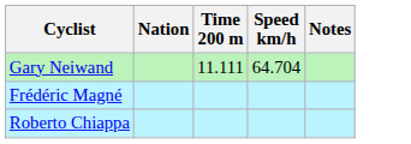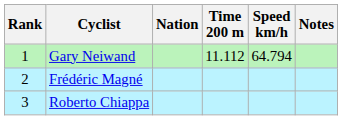 <table class="wikitable sortable" style="text-align:center">
 <tr>
+<th>Rank</th>
 <th>Cyclist</th>
 <th>Nation</th>
 <th>Time<br>200 m</th>
 <th>Speed<br>km/h</th>
 <th>Notes</th>
 </tr>
 <tr bgcolor=bbf3bb>
+<td>1</td>
 <td align=left><a href='#'>Gary Neiwand</a></td>
 <td align=left></td>
-<td>11.111</td>
-<td>64.704</td>
+<td>11.112</td>
+<td>64.794</td>
 <td></td>
 </tr>
 <tr bgcolor=bbf3ff>
+<td>2</td>
 <td align=left><a href='#'>Frédéric Magné</a></td>
 <td align=left></td>
 <td></td>
 <td></td>
 <td></td>
 </tr>
 <tr bgcolor=bbf3ff>
+<td>3</td>
 <td align=left><a href='#'>Roberto Chiappa</a></td>
 <td align=left></td>
 <td></td>
 <td></td>
 <td></td>
 </tr>
 </table>
